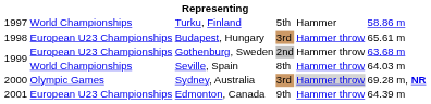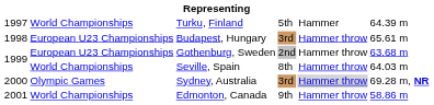 <table>
 <tr>
 <th colspan="6">Representing </th>
 </tr>
 <tr>
 <td>1997</td>
 <td><a href='#'>World Championships</a></td>
 <td><a href='#'>Turku</a>, <a href='#'>Finland</a></td>
 <td>5th</td>
 <td>Hammer</td>
-<td><a href='#'>58.86 m</a></td>
+<td>64.39 m</td>
 </tr>
 <tr>
 <td>1998</td>
 <td><a href='#'>European U23 Championships</a></td>
 <td><a href='#'>Budapest</a>, Hungary</td>
 <td style="background:#cc9966">3rd</td>
 <td><a href='#'>Hammer throw</a></td>
 <td>65.61 m</td>
 </tr>
 <tr>
 <td rowspan="2">1999</td>
 <td><a href='#'>European U23 Championships</a></td>
 <td><a href='#'>Gothenburg</a>, Sweden</td>
 <td style="background:silver">2nd</td>
 <td>Hammer throw</td>
 <td><a href='#'>63.68 m</a></td>
 </tr>
 <tr>
 <td><a href='#'>World Championships</a></td>
 <td><a href='#'>Seville</a>, Spain</td>
 <td>8th</td>
 <td><a href='#'>Hammer throw</a></td>
 <td>64.03 m</td>
 </tr>
 <tr>
 <td>2000</td>
 <td><a href='#'>Olympic Games</a></td>
 <td><a href='#'>Sydney</a>, Australia</td>
 <td style="background:#cc9966">3rd</td>
 <td style="background: lightgrey;"><a href='#'>Hammer throw</a></td>
 <td>69.28 m, <strong><a href='#'>NR</a></strong></td>
 </tr>
 <tr>
 <td>2001</td>
-<td><a href='#'>European U23 Championships</a></td>
+<td><a href='#'>World Championships</a></td>
 <td><a href='#'>Edmonton</a>, Canada</td>
 <td>9th</td>
 <td><a href='#'>Hammer throw</a></td>
-<td>64.39 m</td>
+<td><a href='#'>58.86 m</a></td>
 </tr>
 </table>
